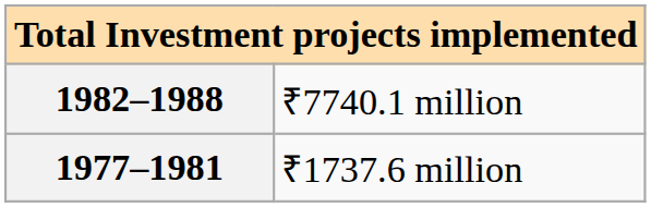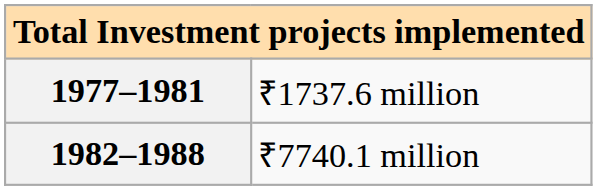 <table class="wikitable">
 <tr>
 <td colspan="2" style="background:#ffdead;"><strong>Total Investment projects implemented</strong></td>
 </tr>
 <tr>
+<th><strong>1977–1981</strong></th>
+<td>₹1737.6 million</td>
+</tr>
+<tr>
 <th><strong>1982–1988</strong></th>
 <td>₹7740.1 million</td>
 </tr>
-<tr>
-<th><strong>1977–1981</strong></th>
-<td>₹1737.6 million</td>
-</tr>
 </table>
